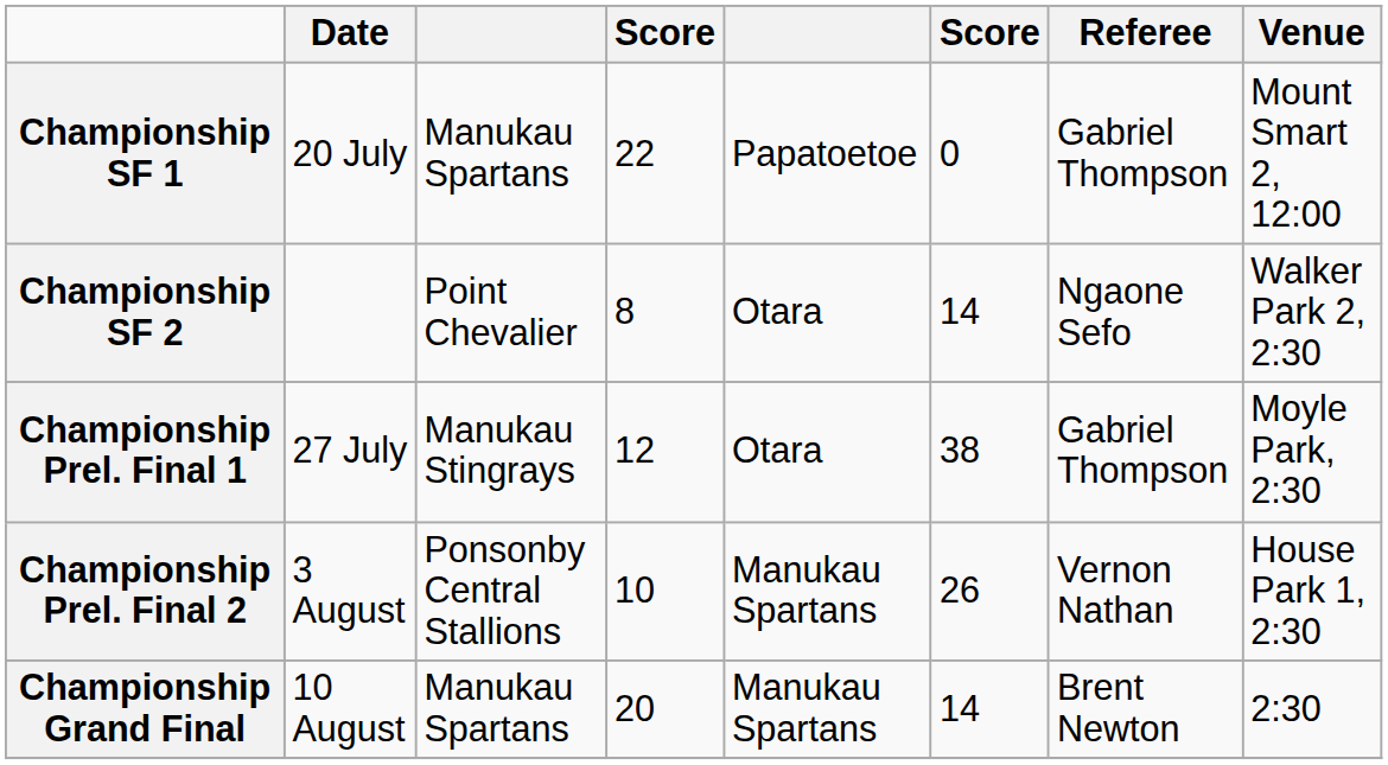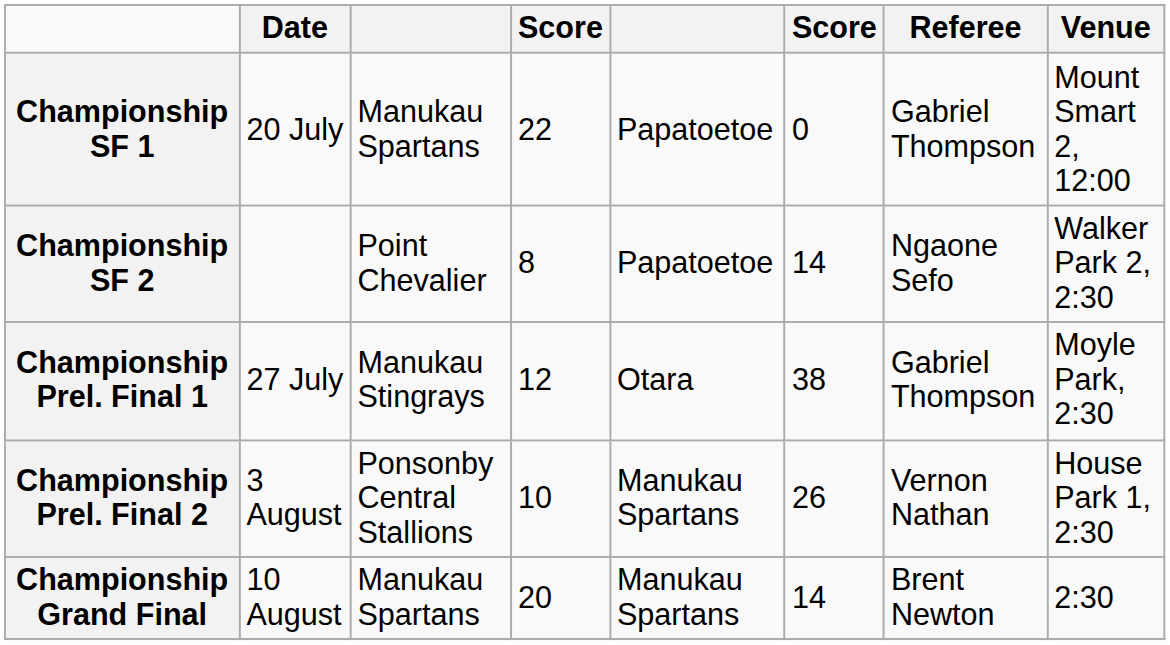 <table class="wikitable mw-collapsible">
 <tr>
 <td></td>
 <th scope="col">Date</th>
 <th scope="col"></th>
 <th scope="col">Score</th>
 <th scope="col"></th>
 <th scope="col">Score</th>
 <th scope="col">Referee</th>
 <th scope="col">Venue</th>
 </tr>
 <tr>
 <th scope="row">Championship SF 1</th>
 <td>20 July</td>
 <td>Manukau Spartans</td>
 <td>22</td>
 <td>Papatoetoe</td>
 <td>0</td>
 <td>Gabriel Thompson</td>
 <td>Mount Smart 2, 12:00</td>
 </tr>
 <tr>
 <th scope="row">Championship SF 2</th>
 <td></td>
 <td>Point Chevalier</td>
 <td>8</td>
-<td>Otara</td>
+<td>Papatoetoe</td>
 <td>14</td>
 <td>Ngaone Sefo</td>
 <td>Walker Park 2, 2:30</td>
 </tr>
 <tr>
 <th scope="row">Championship Prel. Final 1</th>
 <td>27 July</td>
 <td>Manukau Stingrays</td>
 <td>12</td>
 <td>Otara</td>
 <td>38</td>
 <td>Gabriel Thompson</td>
 <td>Moyle Park, 2:30</td>
 </tr>
 <tr>
 <th scope="row">Championship Prel. Final 2</th>
 <td>3 August</td>
 <td>Ponsonby Central Stallions</td>
 <td>10</td>
 <td>Manukau Spartans</td>
 <td>26</td>
 <td>Vernon Nathan</td>
 <td>House Park 1, 2:30</td>
 </tr>
 <tr>
 <th scope="row">Championship Grand Final</th>
 <td>10 August</td>
 <td>Manukau Spartans</td>
 <td>20</td>
 <td>Manukau Spartans</td>
 <td>14</td>
 <td>Brent Newton</td>
 <td>2:30</td>
 </tr>
 <tr>
 </tr>
 </table>
